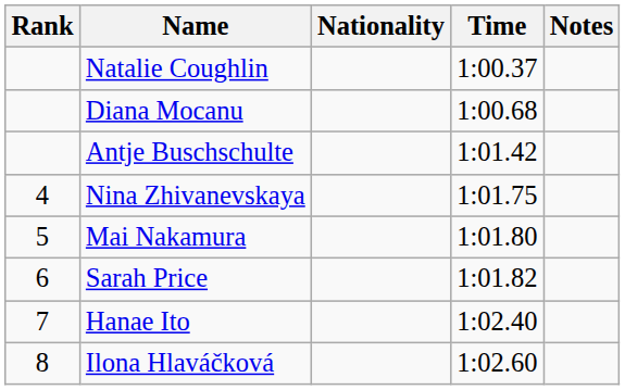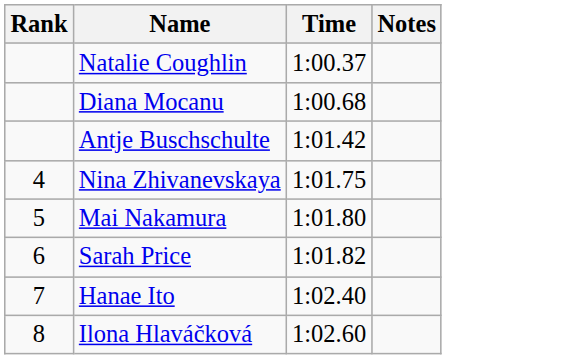 <table class="wikitable sortable" style="text-align:center">
 <tr>
 <th>Rank</th>
 <th>Name</th>
-<th>Nationality</th>
 <th>Time</th>
 <th>Notes</th>
 </tr>
 <tr>
 <td></td>
 <td align=left><a href='#'>Natalie Coughlin</a></td>
-<td align=left></td>
 <td>1:00.37</td>
 <td></td>
 </tr>
 <tr>
 <td></td>
 <td align=left><a href='#'>Diana Mocanu</a></td>
-<td align=left></td>
 <td>1:00.68</td>
 <td></td>
 </tr>
 <tr>
 <td></td>
 <td align=left><a href='#'>Antje Buschschulte</a></td>
-<td align=left></td>
 <td>1:01.42</td>
 <td></td>
 </tr>
 <tr>
 <td>4</td>
 <td align=left><a href='#'>Nina Zhivanevskaya</a></td>
-<td align=left></td>
 <td>1:01.75</td>
 <td></td>
 </tr>
 <tr>
 <td>5</td>
 <td align=left><a href='#'>Mai Nakamura</a></td>
-<td align=left></td>
 <td>1:01.80</td>
 <td></td>
 </tr>
 <tr>
 <td>6</td>
 <td align=left><a href='#'>Sarah Price</a></td>
-<td align=left></td>
 <td>1:01.82</td>
 <td></td>
 </tr>
 <tr>
 <td>7</td>
 <td align=left><a href='#'>Hanae Ito</a></td>
-<td align=left></td>
 <td>1:02.40</td>
 <td></td>
 </tr>
 <tr>
 <td>8</td>
 <td align=left><a href='#'>Ilona Hlaváčková</a></td>
-<td align=left></td>
 <td>1:02.60</td>
 <td></td>
 </tr>
 </table>
